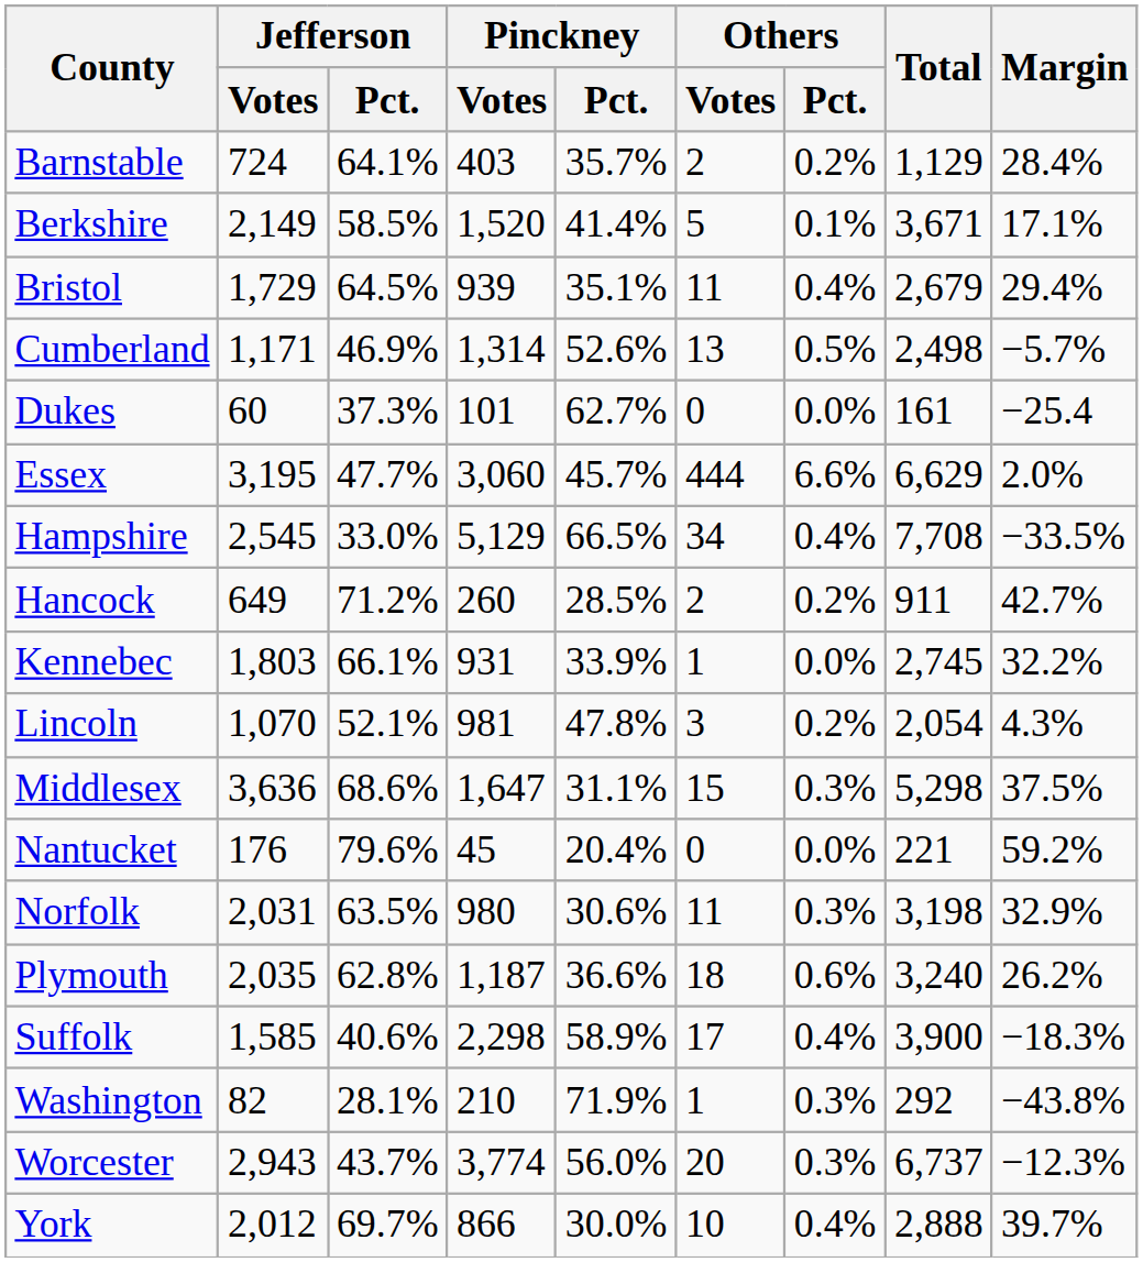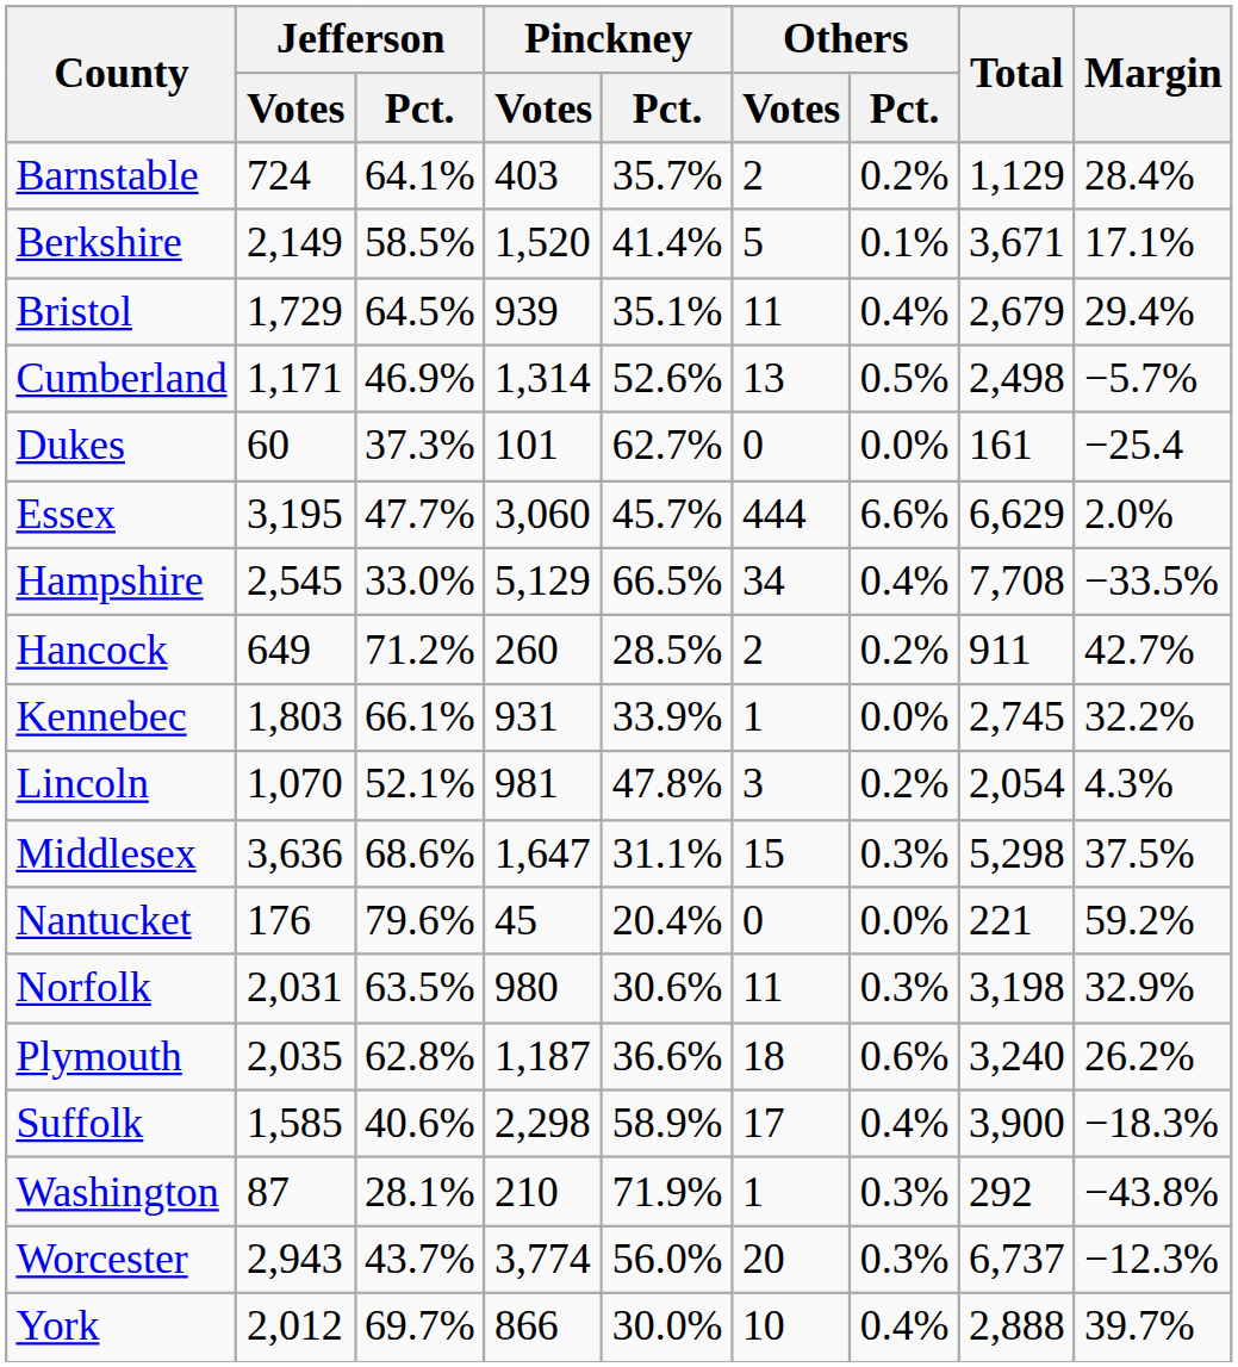 <table class="wikitable">
 <tr>
 <th rowspan="2">County</th>
 <th colspan="2">Jefferson</th>
 <th colspan="2">Pinckney</th>
 <th colspan="2">Others</th>
 <th rowspan="2">Total</th>
 <th rowspan="2">Margin</th>
 </tr>
 <tr>
 <th>Votes</th>
 <th>Pct.</th>
 <th>Votes</th>
 <th>Pct.</th>
 <th>Votes</th>
 <th>Pct.</th>
 </tr>
 <tr>
 <td><a href='#'>Barnstable</a></td>
 <td>724</td>
 <td>64.1%</td>
 <td>403</td>
 <td>35.7%</td>
 <td>2</td>
 <td>0.2%</td>
 <td>1,129</td>
 <td>28.4%</td>
 </tr>
 <tr>
 <td><a href='#'>Berkshire</a></td>
 <td>2,149</td>
 <td>58.5%</td>
 <td>1,520</td>
 <td>41.4%</td>
 <td>5</td>
 <td>0.1%</td>
 <td>3,671</td>
 <td>17.1%</td>
 </tr>
 <tr>
 <td><a href='#'>Bristol</a></td>
 <td>1,729</td>
 <td>64.5%</td>
 <td>939</td>
 <td>35.1%</td>
 <td>11</td>
 <td>0.4%</td>
 <td>2,679</td>
 <td>29.4%</td>
 </tr>
 <tr>
 <td><a href='#'>Cumberland</a></td>
 <td>1,171</td>
 <td>46.9%</td>
 <td>1,314</td>
 <td>52.6%</td>
 <td>13</td>
 <td>0.5%</td>
 <td>2,498</td>
 <td>−5.7%</td>
 </tr>
 <tr>
 <td><a href='#'>Dukes</a></td>
 <td>60</td>
 <td>37.3%</td>
 <td>101</td>
 <td>62.7%</td>
 <td>0</td>
 <td>0.0%</td>
 <td>161</td>
 <td>−25.4</td>
 </tr>
 <tr>
 <td><a href='#'>Essex</a></td>
 <td>3,195</td>
 <td>47.7%</td>
 <td>3,060</td>
 <td>45.7%</td>
 <td>444</td>
 <td>6.6%</td>
 <td>6,629</td>
 <td>2.0%</td>
 </tr>
 <tr>
 <td><a href='#'>Hampshire</a></td>
 <td>2,545</td>
 <td>33.0%</td>
 <td>5,129</td>
 <td>66.5%</td>
 <td>34</td>
 <td>0.4%</td>
 <td>7,708</td>
 <td>−33.5%</td>
 </tr>
 <tr>
 <td><a href='#'>Hancock</a></td>
 <td>649</td>
 <td>71.2%</td>
 <td>260</td>
 <td>28.5%</td>
 <td>2</td>
 <td>0.2%</td>
 <td>911</td>
 <td>42.7%</td>
 </tr>
 <tr>
 <td><a href='#'>Kennebec</a></td>
 <td>1,803</td>
 <td>66.1%</td>
 <td>931</td>
 <td>33.9%</td>
 <td>1</td>
 <td>0.0%</td>
 <td>2,745</td>
 <td>32.2%</td>
 </tr>
 <tr>
 <td><a href='#'>Lincoln</a></td>
 <td>1,070</td>
 <td>52.1%</td>
 <td>981</td>
 <td>47.8%</td>
 <td>3</td>
 <td>0.2%</td>
 <td>2,054</td>
 <td>4.3%</td>
 </tr>
 <tr>
 <td><a href='#'>Middlesex</a></td>
 <td>3,636</td>
 <td>68.6%</td>
 <td>1,647</td>
 <td>31.1%</td>
 <td>15</td>
 <td>0.3%</td>
 <td>5,298</td>
 <td>37.5%</td>
 </tr>
 <tr>
 <td><a href='#'>Nantucket</a></td>
 <td>176</td>
 <td>79.6%</td>
 <td>45</td>
 <td>20.4%</td>
 <td>0</td>
 <td>0.0%</td>
 <td>221</td>
 <td>59.2%</td>
 </tr>
 <tr>
 <td><a href='#'>Norfolk</a></td>
 <td>2,031</td>
 <td>63.5%</td>
 <td>980</td>
 <td>30.6%</td>
 <td>11</td>
 <td>0.3%</td>
 <td>3,198</td>
 <td>32.9%</td>
 </tr>
 <tr>
 <td><a href='#'>Plymouth</a></td>
 <td>2,035</td>
 <td>62.8%</td>
 <td>1,187</td>
 <td>36.6%</td>
 <td>18</td>
 <td>0.6%</td>
 <td>3,240</td>
 <td>26.2%</td>
 </tr>
 <tr>
 <td><a href='#'>Suffolk</a></td>
 <td>1,585</td>
 <td>40.6%</td>
 <td>2,298</td>
 <td>58.9%</td>
 <td>17</td>
 <td>0.4%</td>
 <td>3,900</td>
 <td>−18.3%</td>
 </tr>
 <tr>
 <td><a href='#'>Washington</a></td>
-<td>82</td>
+<td>87</td>
 <td>28.1%</td>
 <td>210</td>
 <td>71.9%</td>
 <td>1</td>
 <td>0.3%</td>
 <td>292</td>
 <td>−43.8%</td>
 </tr>
 <tr>
 <td><a href='#'>Worcester</a></td>
 <td>2,943</td>
 <td>43.7%</td>
 <td>3,774</td>
 <td>56.0%</td>
 <td>20</td>
 <td>0.3%</td>
 <td>6,737</td>
 <td>−12.3%</td>
 </tr>
 <tr>
 <td><a href='#'>York</a></td>
 <td>2,012</td>
 <td>69.7%</td>
 <td>866</td>
 <td>30.0%</td>
 <td>10</td>
 <td>0.4%</td>
 <td>2,888</td>
 <td>39.7%</td>
 </tr>
 </table>
